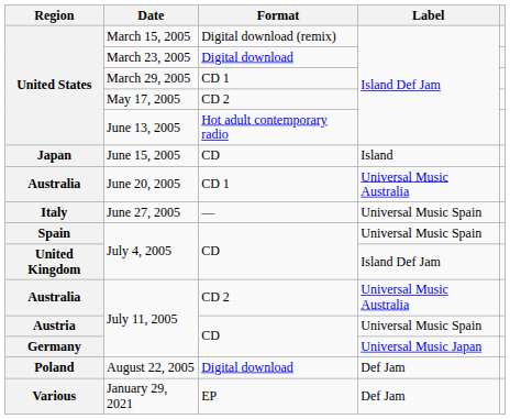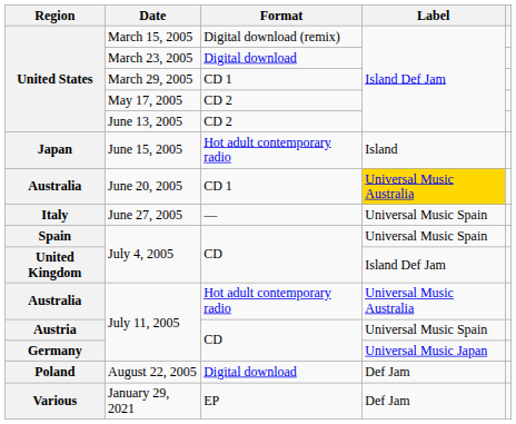 <table class="wikitable plainrowheaders">
 <tr>
 <th scope="col">Region</th>
 <th scope="col">Date</th>
 <th scope="col">Format</th>
 <th scope="col">Label</th>
 <th scope="col"></th>
 </tr>
 <tr>
 <th scope="row" rowspan="5">United States</th>
 <td>March 15, 2005</td>
 <td>Digital download (remix)</td>
 <td rowspan="5"><a href='#'>Island Def Jam</a></td>
 <td align="center"></td>
 </tr>
 <tr>
 <td>March 23, 2005</td>
 <td><a href='#'>Digital download</a></td>
 <td align="center"></td>
 </tr>
 <tr>
 <td>March 29, 2005</td>
 <td>CD 1</td>
 <td align="center"></td>
 </tr>
 <tr>
 <td>May 17, 2005</td>
 <td>CD 2</td>
 <td align="center"></td>
 </tr>
 <tr>
 <td>June 13, 2005</td>
-<td><a href='#'>Hot adult contemporary radio</a></td>
+<td>CD 2</td>
 <td align="center"></td>
 </tr>
 <tr>
 <th scope="row">Japan</th>
 <td>June 15, 2005</td>
-<td>CD</td>
+<td><a href='#'>Hot adult contemporary radio</a></td>
 <td>Island</td>
 <td align="center"></td>
 </tr>
 <tr>
 <th scope="row">Australia</th>
 <td>June 20, 2005</td>
 <td>CD 1</td>
-<td><a href='#'>Universal Music Australia</a></td>
+<td style="background: gold;"><a href='#'>Universal Music Australia</a></td>
 <td align="center"></td>
 </tr>
 <tr>
 <th scope="row">Italy</th>
 <td>June 27, 2005</td>
 <td>—</td>
 <td>Universal Music Spain</td>
 <td align="center"></td>
 </tr>
 <tr>
 <th scope="row">Spain</th>
 <td rowspan="2">July 4, 2005</td>
 <td rowspan="2">CD</td>
 <td>Universal Music Spain</td>
 <td align="center"></td>
 </tr>
 <tr>
 <th scope="row">United Kingdom</th>
 <td>Island Def Jam</td>
 <td align="center"></td>
 </tr>
 <tr>
 <th scope="row">Australia</th>
 <td rowspan="3">July 11, 2005</td>
-<td>CD 2</td>
+<td><a href='#'>Hot adult contemporary radio</a></td>
 <td><a href='#'>Universal Music Australia</a></td>
 <td align="center"></td>
 </tr>
 <tr>
 <th scope="row">Austria</th>
 <td rowspan="2">CD</td>
 <td>Universal Music Spain</td>
 <td align="center"></td>
 </tr>
 <tr>
 <th scope="row">Germany</th>
 <td><a href='#'>Universal Music Japan</a></td>
 <td align="center"></td>
 </tr>
 <tr>
 <th scope="row">Poland</th>
 <td>August 22, 2005</td>
 <td><a href='#'>Digital download</a></td>
 <td>Def Jam</td>
 <td align="center"></td>
 </tr>
 <tr>
 <th scope="row">Various</th>
 <td>January 29, 2021</td>
 <td>EP</td>
 <td>Def Jam</td>
 <td align="center"></td>
 </tr>
 </table>
